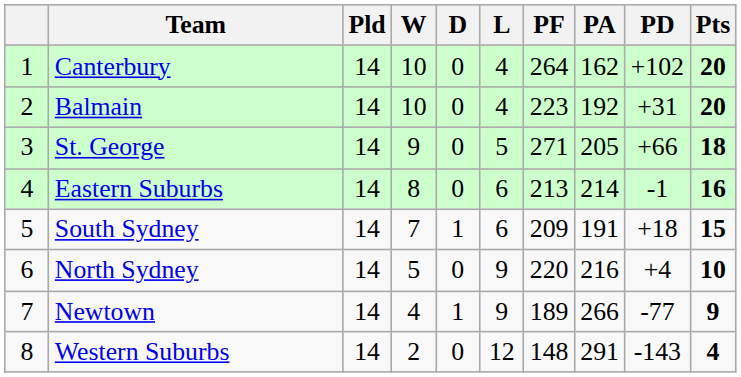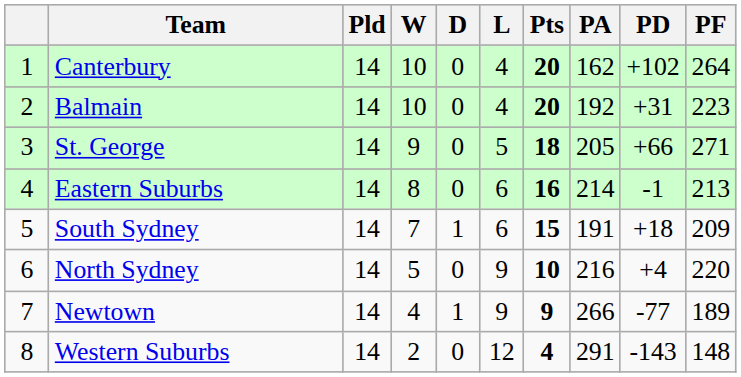 <table class="wikitable" style="text-align:center;">
 <tr>
 <th style="width:20px;" abbr="Position"></th>
 <th width=175>Team</th>
 <th style="width:20px;" abbr="Played">Pld</th>
 <th style="width:20px;" abbr="Won">W</th>
 <th style="width:20px;" abbr="Drawn">D</th>
 <th style="width:20px;" abbr="Lost">L</th>
-<th style="width:20px;" abbr="Points for">PF</th>
+<th style="width:20px;" abbr="Points">Pts</th>
 <th style="width:20px;" abbr="Points against">PA</th>
 <th style="width:20px;" abbr="Points difference">PD</th>
-<th style="width:20px;" abbr="Points">Pts</th>
+<th style="width:20px;" abbr="Points for">PF</th>
 </tr>
 <tr style="background:#cfc;">
 <td>1</td>
 <td style="text-align:left;"> <a href='#'>Canterbury</a></td>
 <td>14</td>
 <td>10</td>
 <td>0</td>
 <td>4</td>
-<td>264</td>
+<td><strong>20</strong></td>
 <td>162</td>
 <td>+102</td>
-<td><strong>20</strong></td>
+<td>264</td>
 </tr>
 <tr style="background:#cfc;">
 <td>2</td>
 <td style="text-align:left;"> <a href='#'>Balmain</a></td>
 <td>14</td>
 <td>10</td>
 <td>0</td>
 <td>4</td>
-<td>223</td>
+<td><strong>20</strong></td>
 <td>192</td>
 <td>+31</td>
-<td><strong>20</strong></td>
+<td>223</td>
 </tr>
 <tr style="background:#cfc;">
 <td>3</td>
 <td style="text-align:left;"> <a href='#'>St. George</a></td>
 <td>14</td>
 <td>9</td>
 <td>0</td>
 <td>5</td>
-<td>271</td>
+<td><strong>18</strong></td>
 <td>205</td>
 <td>+66</td>
-<td><strong>18</strong></td>
+<td>271</td>
 </tr>
 <tr style="background:#cfc;">
 <td>4</td>
 <td style="text-align:left;"> <a href='#'>Eastern Suburbs</a></td>
 <td>14</td>
 <td>8</td>
 <td>0</td>
 <td>6</td>
-<td>213</td>
+<td><strong>16</strong></td>
 <td>214</td>
 <td>-1</td>
-<td><strong>16</strong></td>
+<td>213</td>
 </tr>
 <tr>
 <td>5</td>
 <td style="text-align:left;"> <a href='#'>South Sydney</a></td>
 <td>14</td>
 <td>7</td>
 <td>1</td>
 <td>6</td>
-<td>209</td>
+<td><strong>15</strong></td>
 <td>191</td>
 <td>+18</td>
-<td><strong>15</strong></td>
+<td>209</td>
 </tr>
 <tr>
 <td>6</td>
 <td style="text-align:left;"> <a href='#'>North Sydney</a></td>
 <td>14</td>
 <td>5</td>
 <td>0</td>
 <td>9</td>
-<td>220</td>
+<td><strong>10</strong></td>
 <td>216</td>
 <td>+4</td>
-<td><strong>10</strong></td>
+<td>220</td>
 </tr>
 <tr>
 <td>7</td>
 <td style="text-align:left;"> <a href='#'>Newtown</a></td>
 <td>14</td>
 <td>4</td>
 <td>1</td>
 <td>9</td>
-<td>189</td>
+<td><strong>9</strong></td>
 <td>266</td>
 <td>-77</td>
-<td><strong>9</strong></td>
+<td>189</td>
 </tr>
 <tr>
 <td>8</td>
 <td style="text-align:left;"> <a href='#'>Western Suburbs</a></td>
 <td>14</td>
 <td>2</td>
 <td>0</td>
 <td>12</td>
-<td>148</td>
+<td><strong>4</strong></td>
 <td>291</td>
 <td>-143</td>
-<td><strong>4</strong></td>
+<td>148</td>
 </tr>
 </table>
